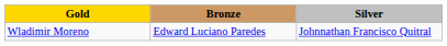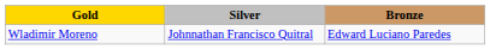 <table class="wikitable" style="text-align:left">
 <tr align="center">
 <td width=200 bgcolor=gold><strong>Gold</strong></td>
+<td width=200 bgcolor=silver><strong>Silver</strong></td>
 <td width=200 bgcolor=CC9966><strong>Bronze</strong></td>
-<td width=200 bgcolor=silver><strong>Silver</strong></td>
 </tr>
 <tr>
 <td><a href='#'>Wladimir Moreno</a><br><em></em></td>
+<td><a href='#'>Johnnathan Francisco Quitral</a><br><em></em></td>
 <td><a href='#'>Edward Luciano Paredes</a><br><em></em></td>
-<td><a href='#'>Johnnathan Francisco Quitral</a><br><em></em></td>
 </tr>
 </table>
